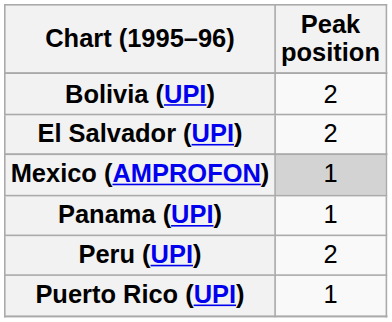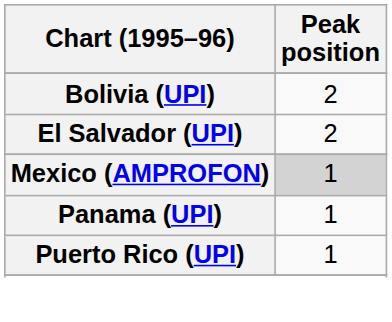 <table class="wikitable sortable plainrowheaders" style="text-align:center">
 <tr>
 <th>Chart (1995–96)</th>
 <th>Peak<br>position</th>
 </tr>
 <tr>
 </tr>
 <tr>
 </tr>
 <tr>
 <th scope="row">Bolivia (<a href='#'>UPI</a>)</th>
 <td style="text-align:center;">2</td>
 </tr>
 <tr>
 <th scope="row">El Salvador (<a href='#'>UPI</a>)</th>
 <td style="text-align:center;">2</td>
 </tr>
 <tr>
 </tr>
 <tr>
 <th scope="row">Mexico (<a href='#'>AMPROFON</a>)</th>
 <td style="background: lightgrey; text-align:center;">1</td>
 </tr>
 <tr>
 <th scope="row">Panama (<a href='#'>UPI</a>)</th>
 <td style="text-align:center;">1</td>
 </tr>
 <tr>
-<th scope="row">Peru (<a href='#'>UPI</a>)</th>
-<td style="text-align:center;">2</td>
-</tr>
-<tr>
 <th scope="row">Puerto Rico (<a href='#'>UPI</a>)</th>
 <td style="text-align:center;">1</td>
 </tr>
 <tr>
 </tr>
 <tr>
 </tr>
 <tr>
 </tr>
 <tr>
 </tr>
 </table>
